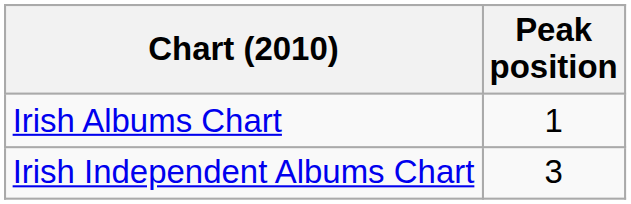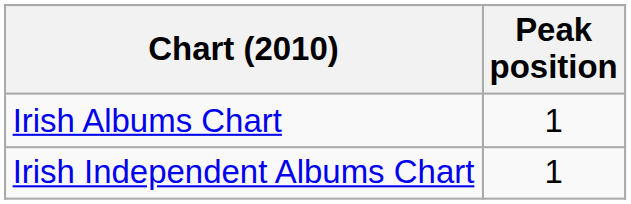 <table class="wikitable sortable">
 <tr>
 <th>Chart (2010)</th>
 <th>Peak<br>position</th>
 </tr>
 <tr>
 <td><a href='#'>Irish Albums Chart</a></td>
 <td style="text-align:center;">1</td>
 </tr>
 <tr>
 <td><a href='#'>Irish Independent Albums Chart</a></td>
-<td style="text-align:center;">3</td>
+<td style="text-align:center;">1</td>
 </tr>
 </table>
